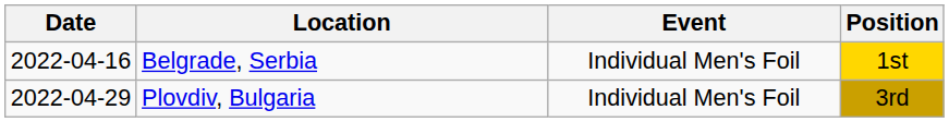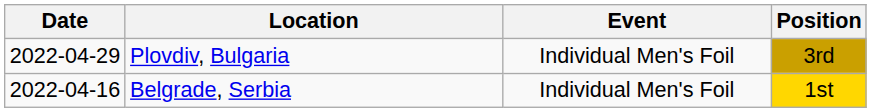 <table class="wikitable" style="text-align:center;">
 <tr>
 <th>Date</th>
 <th style="width:17em">Location</th>
 <th style="width:12em">Event</th>
 <th>Position</th>
 </tr>
 <tr>
+<td>2022-04-29</td>
+<td rowspan="1" align="left"> <a href='#'>Plovdiv</a>, <a href='#'>Bulgaria</a></td>
+<td>Individual Men's Foil</td>
+<td bgcolor="caramel">3rd</td>
+</tr>
+<tr>
 <td>2022-04-16</td>
 <td rowspan="1" align="left"> <a href='#'>Belgrade</a>, <a href='#'>Serbia</a></td>
 <td>Individual Men's Foil</td>
 <td bgcolor="gold">1st</td>
 </tr>
-<tr>
-<td>2022-04-29</td>
-<td rowspan="1" align="left"> <a href='#'>Plovdiv</a>, <a href='#'>Bulgaria</a></td>
-<td>Individual Men's Foil</td>
-<td bgcolor="caramel">3rd</td>
-</tr>
 </table>
